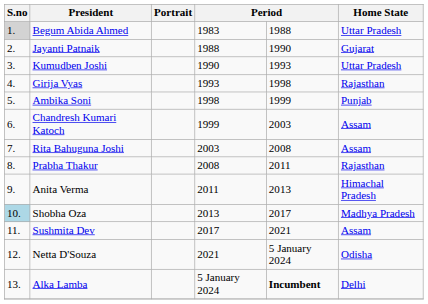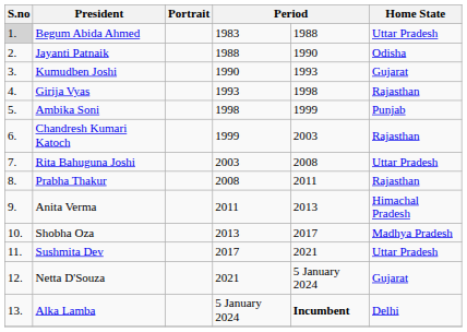 <table class="wikitable">
 <tr>
 <th>S.no</th>
 <th>President</th>
 <th>Portrait</th>
 <th colspan=2>Period</th>
 <th>Home State</th>
 </tr>
 <tr>
 <td style="background: lightgrey;">1.</td>
 <td><a href='#'>Begum Abida Ahmed</a></td>
 <td></td>
 <td>1983</td>
 <td>1988</td>
 <td><a href='#'>Uttar Pradesh</a></td>
 </tr>
 <tr>
 <td>2.</td>
 <td><a href='#'>Jayanti Patnaik</a></td>
 <td></td>
 <td>1988</td>
 <td>1990</td>
-<td><a href='#'>Gujarat</a></td>
+<td><a href='#'>Odisha</a></td>
 </tr>
 <tr>
 <td>3.</td>
 <td><a href='#'>Kumudben Joshi</a></td>
 <td></td>
 <td>1990</td>
 <td>1993</td>
-<td><a href='#'>Uttar Pradesh</a></td>
+<td><a href='#'>Gujarat</a></td>
 </tr>
 <tr>
 <td>4.</td>
 <td><a href='#'>Girija Vyas</a></td>
 <td></td>
 <td>1993</td>
 <td>1998</td>
 <td><a href='#'>Rajasthan</a></td>
 </tr>
 <tr>
 <td>5.</td>
 <td><a href='#'>Ambika Soni</a></td>
 <td></td>
 <td>1998</td>
 <td>1999</td>
 <td><a href='#'>Punjab</a></td>
 </tr>
 <tr>
 <td>6.</td>
 <td><a href='#'>Chandresh Kumari Katoch</a></td>
 <td></td>
 <td>1999</td>
 <td>2003</td>
-<td><a href='#'>Assam</a></td>
+<td><a href='#'>Rajasthan</a></td>
 </tr>
 <tr>
 <td>7.</td>
 <td><a href='#'>Rita Bahuguna Joshi</a></td>
 <td></td>
 <td>2003</td>
 <td>2008</td>
-<td><a href='#'>Assam</a></td>
+<td><a href='#'>Uttar Pradesh</a></td>
 </tr>
 <tr>
 <td>8.</td>
 <td><a href='#'>Prabha Thakur</a></td>
 <td></td>
 <td>2008</td>
 <td>2011</td>
 <td><a href='#'>Rajasthan</a></td>
 </tr>
 <tr>
 <td>9.</td>
 <td>Anita Verma</td>
 <td></td>
 <td>2011</td>
 <td>2013</td>
 <td><a href='#'>Himachal Pradesh</a></td>
 </tr>
 <tr>
-<td style="background: lightblue;">10.</td>
+<td>10.</td>
 <td>Shobha Oza</td>
 <td></td>
 <td>2013</td>
 <td>2017</td>
 <td><a href='#'>Madhya Pradesh</a></td>
 </tr>
 <tr>
 <td>11.</td>
 <td><a href='#'>Sushmita Dev</a></td>
 <td></td>
 <td>2017</td>
 <td>2021</td>
-<td><a href='#'>Assam</a></td>
+<td><a href='#'>Uttar Pradesh</a></td>
 </tr>
 <tr>
 <td>12.</td>
 <td>Netta D'Souza</td>
 <td></td>
 <td>2021</td>
 <td>5 January 2024</td>
-<td><a href='#'>Odisha</a></td>
+<td><a href='#'>Gujarat</a></td>
 </tr>
 <tr>
 <td>13.</td>
 <td><a href='#'>Alka Lamba</a></td>
 <td></td>
 <td>5 January 2024</td>
 <td><strong>Incumbent</strong></td>
 <td><a href='#'>Delhi</a></td>
 </tr>
 <tr>
 </tr>
 </table>
